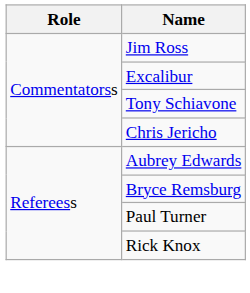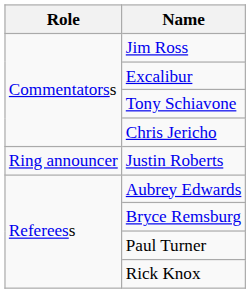 <table class=wikitable style="font-size:90%; margin: 0.5em 0 0.5em 1em; float: right; clear: right;">
 <tr>
 <th>Role</th>
 <th>Name</th>
 </tr>
 <tr>
 <td rowspan=4><a href='#'>Commentators</a>s</td>
 <td><a href='#'>Jim Ross</a></td>
 </tr>
 <tr>
 <td><a href='#'>Excalibur</a></td>
 </tr>
 <tr>
 <td><a href='#'>Tony Schiavone</a></td>
 </tr>
 <tr>
 <td><a href='#'>Chris Jericho</a></td>
 </tr>
 <tr>
+<td rowspan=1><a href='#'>Ring announcer</a></td>
+<td><a href='#'>Justin Roberts</a></td>
+</tr>
+<tr>
 <td rowspan=4><a href='#'>Referees</a>s</td>
 <td><a href='#'>Aubrey Edwards</a></td>
 </tr>
 <tr>
 <td><a href='#'>Bryce Remsburg</a></td>
 </tr>
 <tr>
 <td>Paul Turner</td>
 </tr>
 <tr>
 <td>Rick Knox</td>
 </tr>
 </table>
